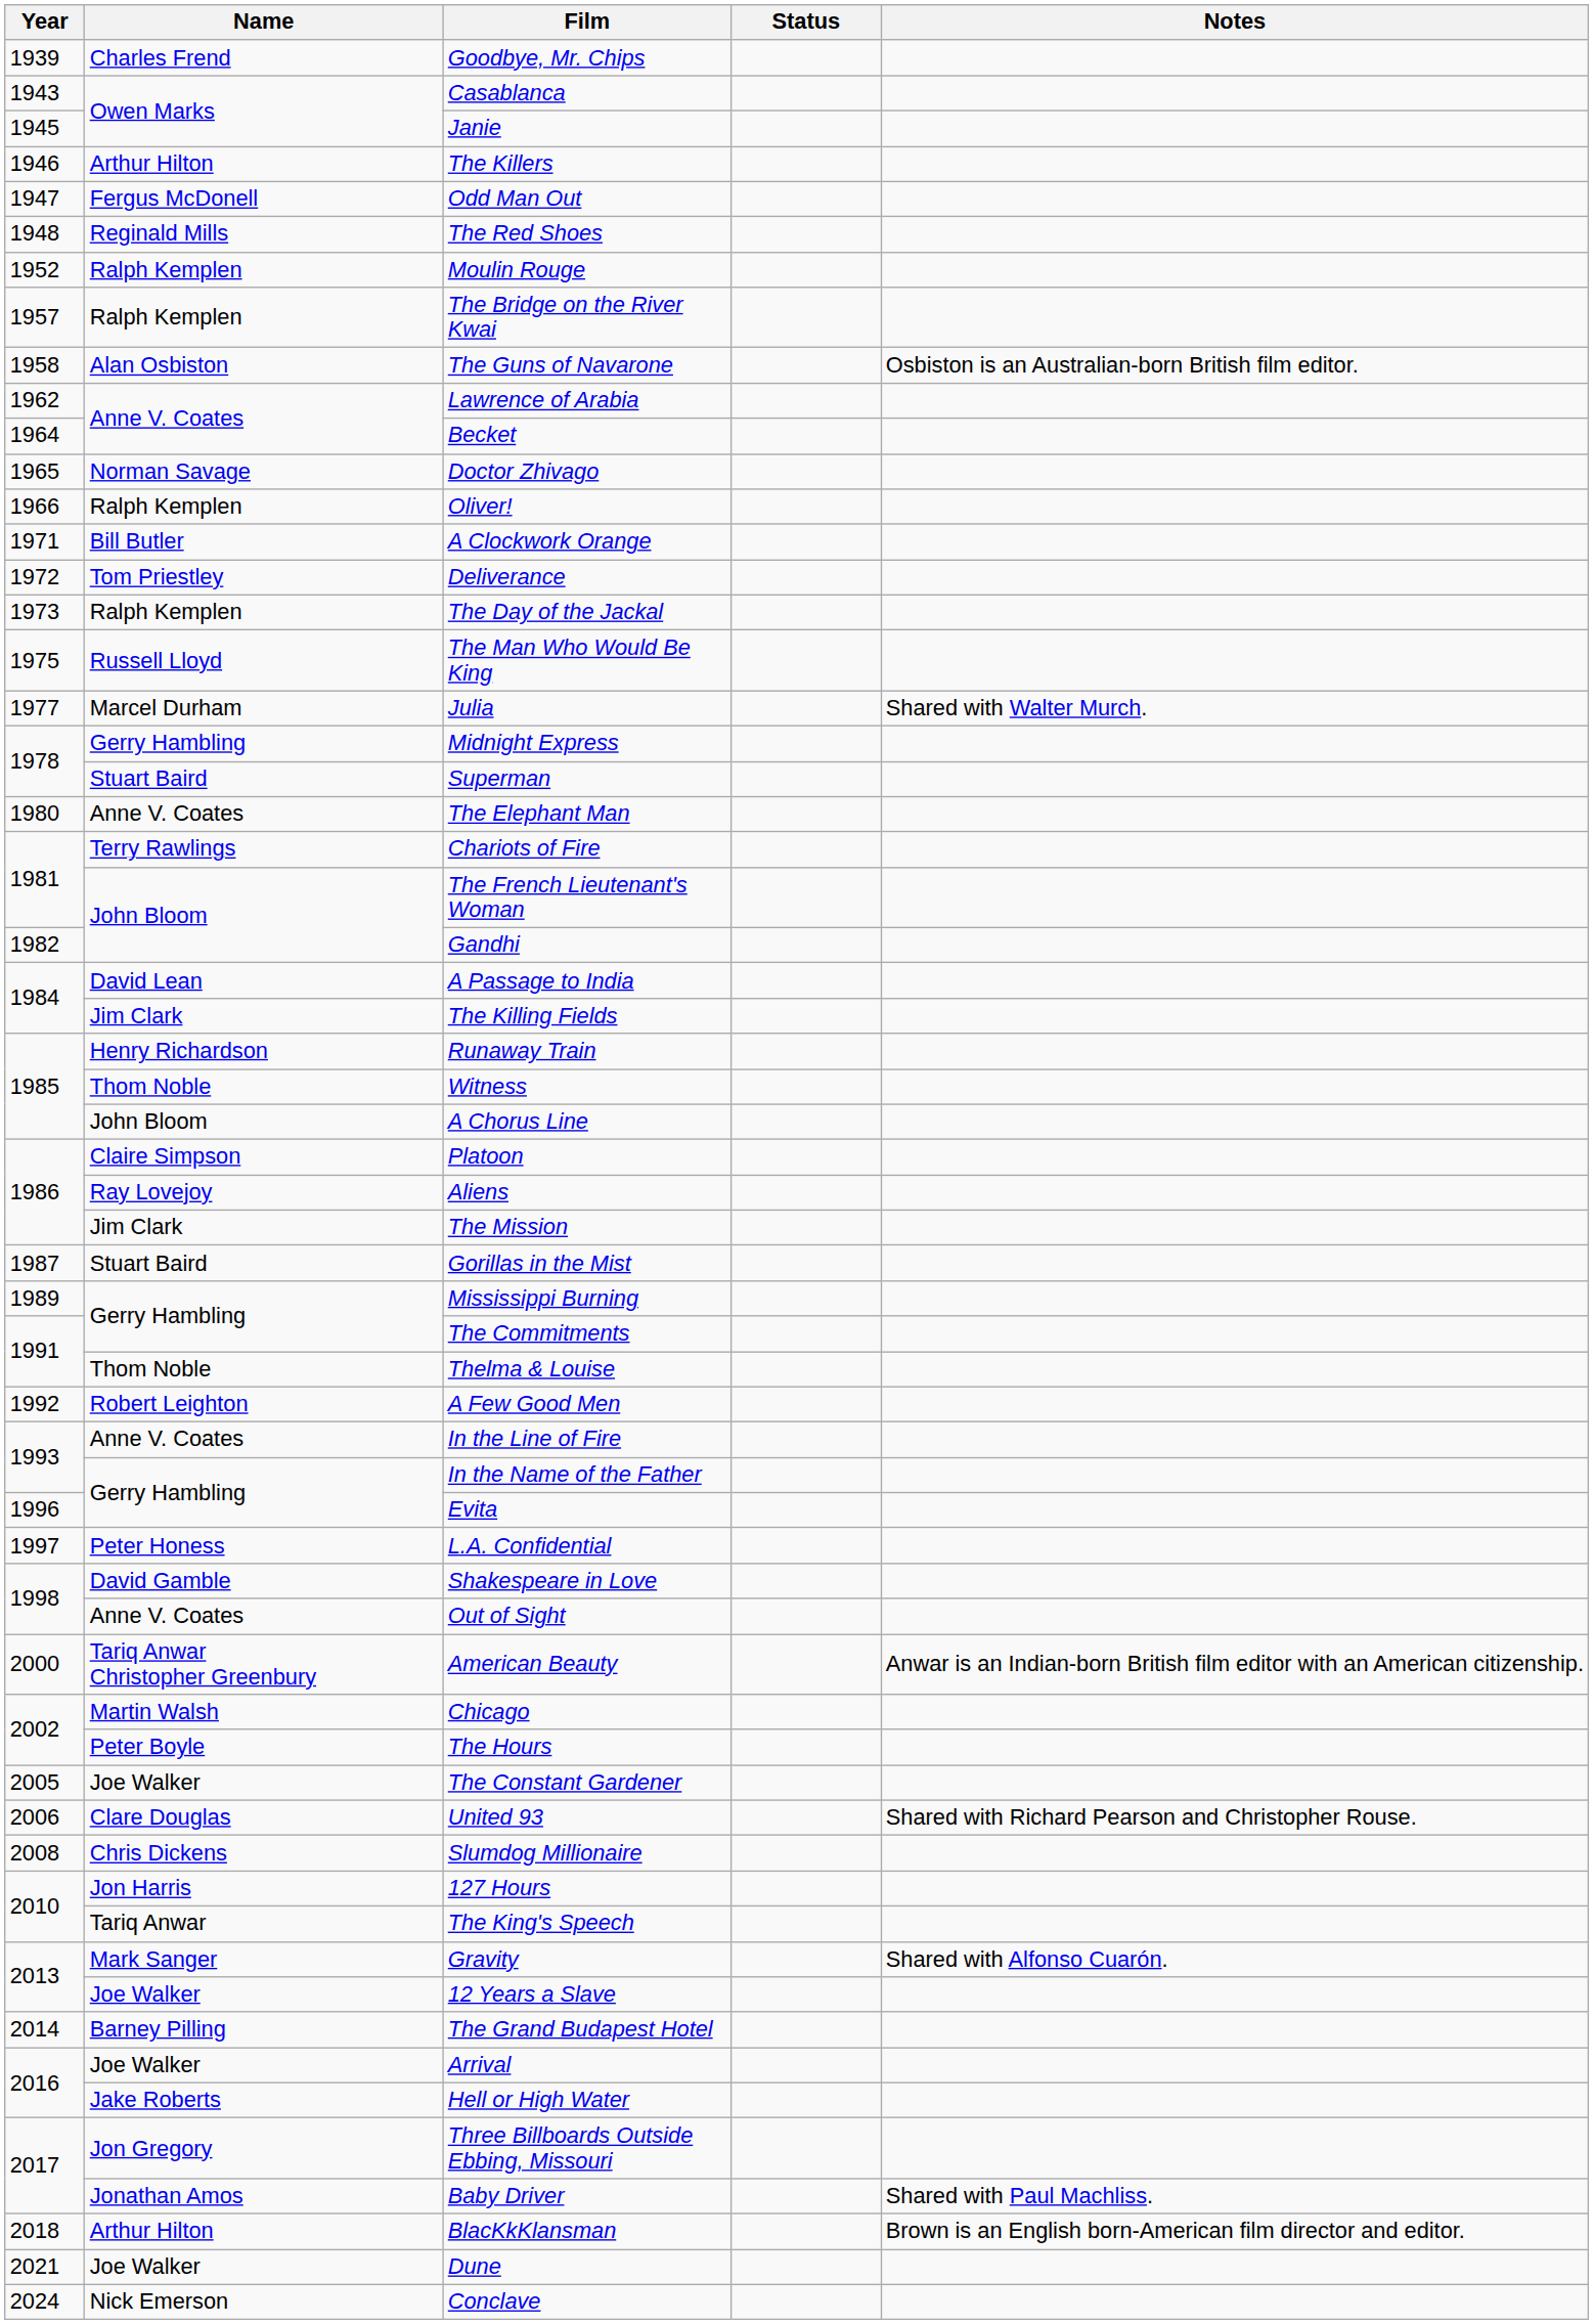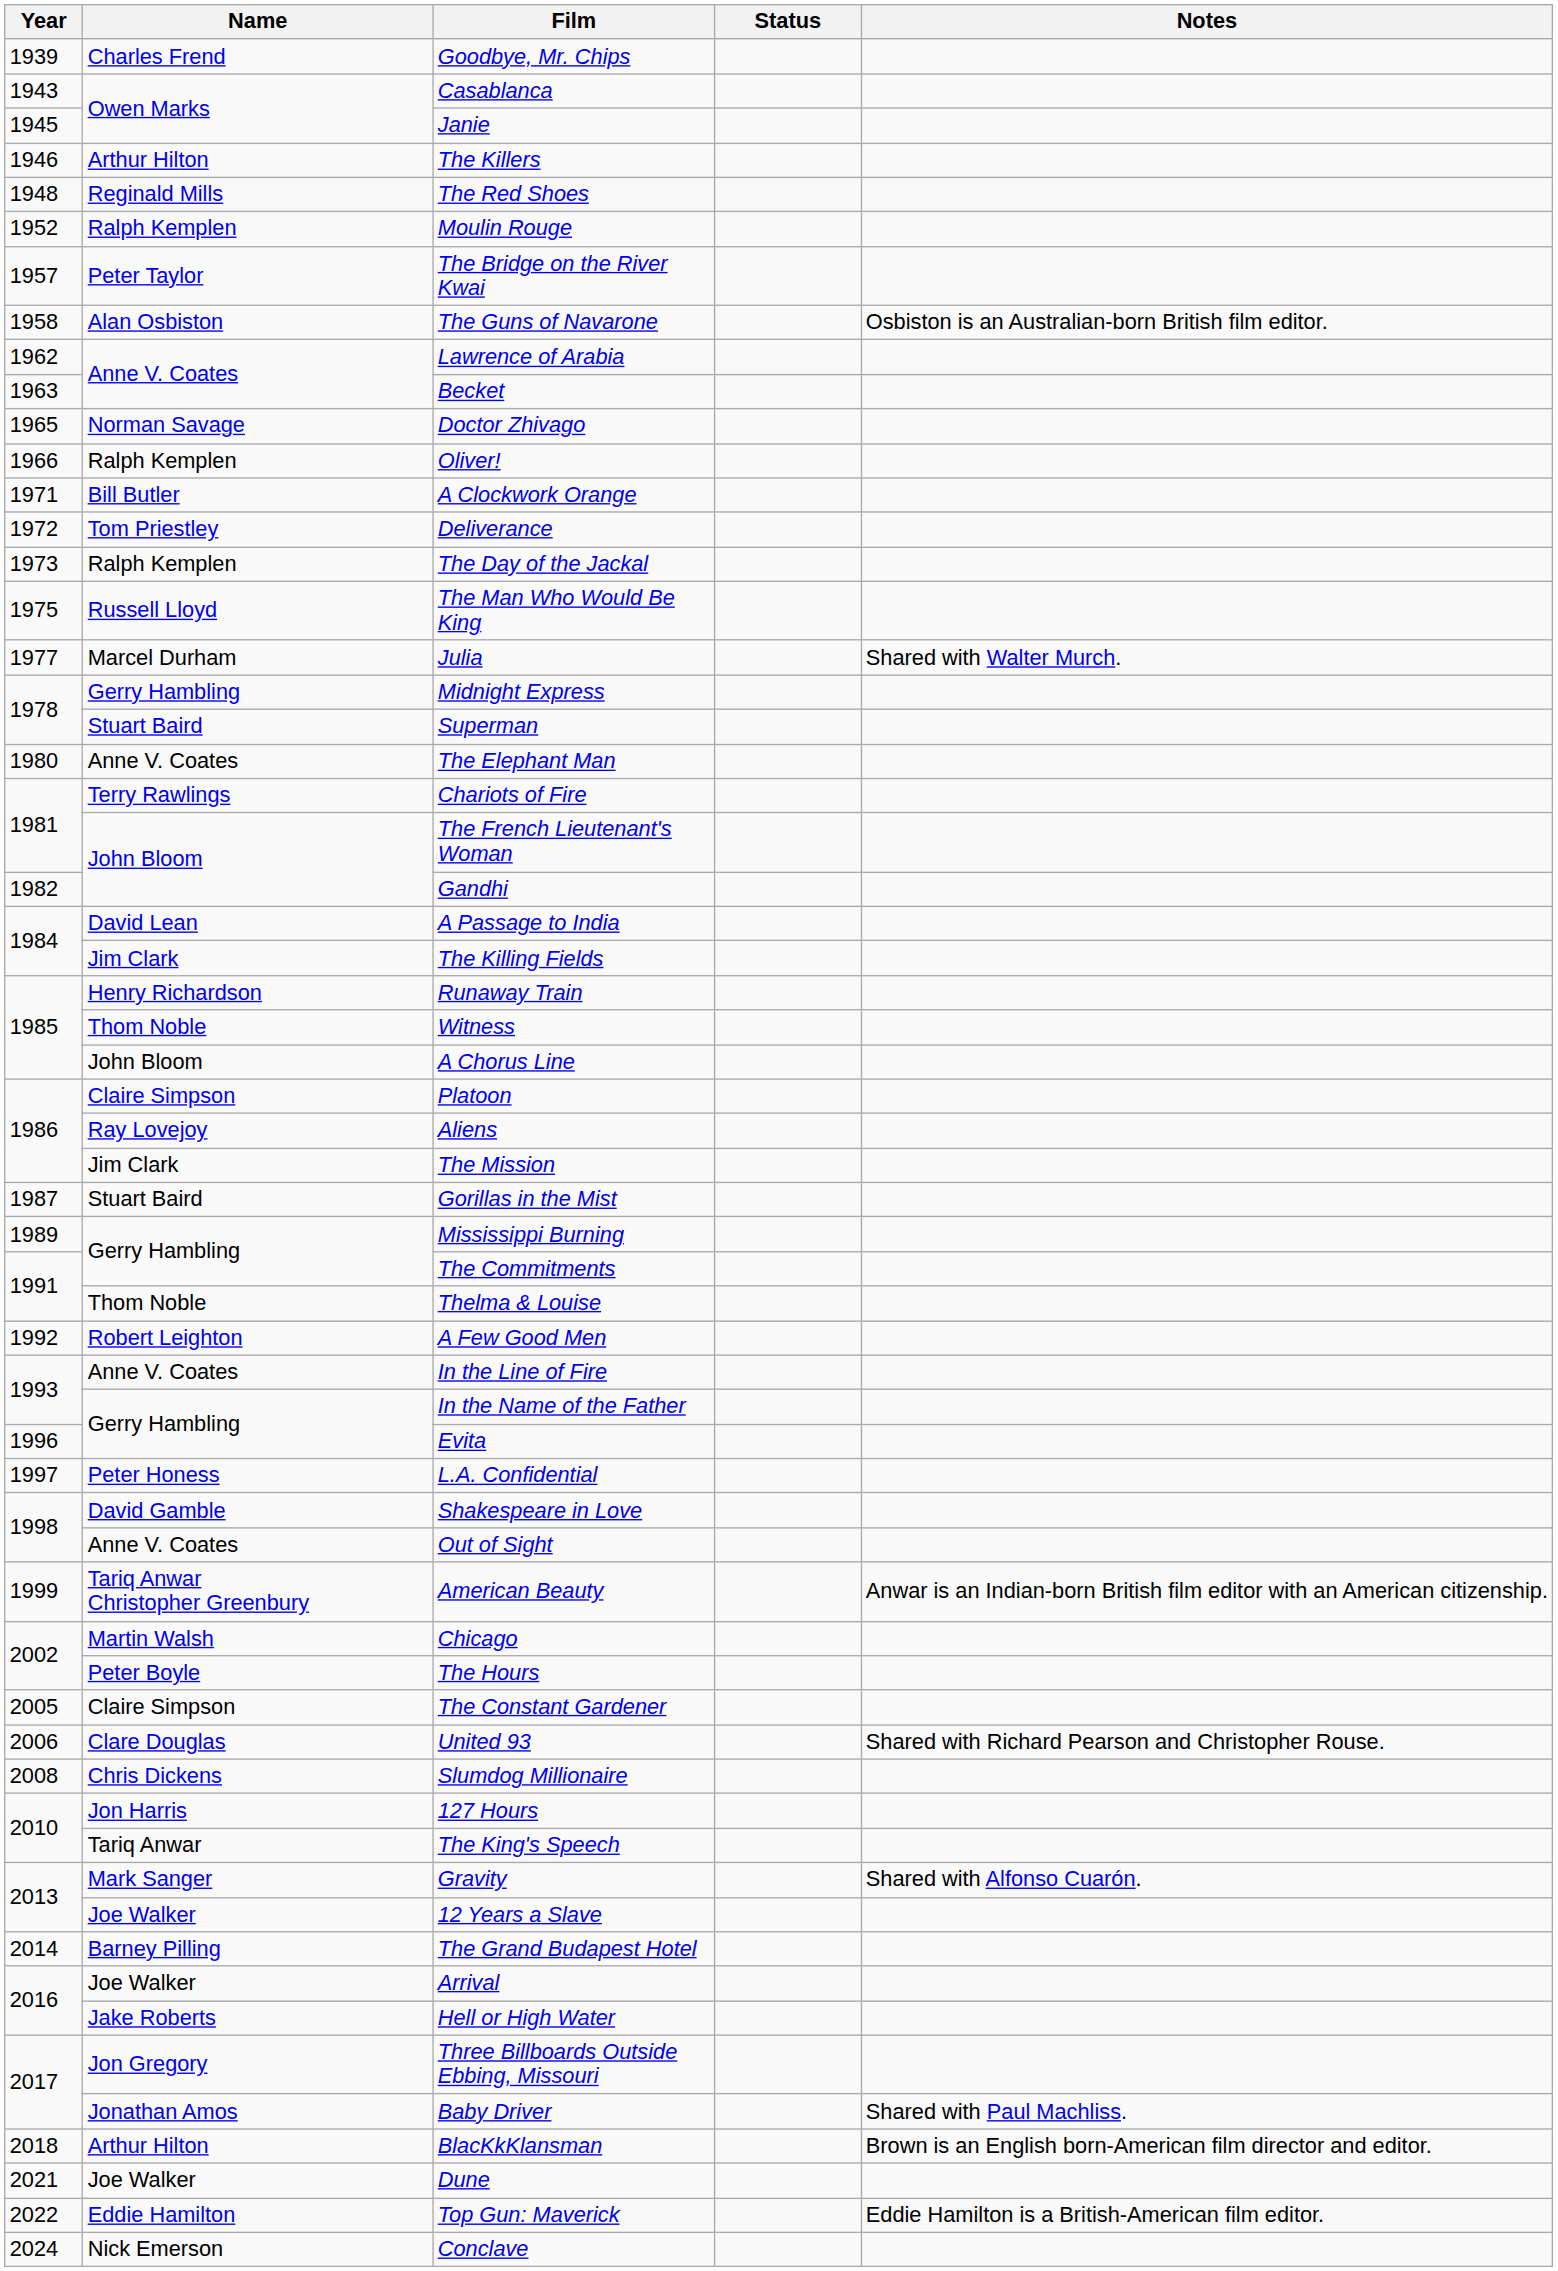 <table class="wikitable">
 <tr style="background:#ebf5ff;">
 <th style="width:050px;">Year</th>
 <th style="width:250px;">Name</th>
 <th style="width:200px;">Film</th>
 <th style="width:100px;">Status</th>
 <th>Notes</th>
 </tr>
 <tr>
 <td>1939</td>
 <td><a href='#'>Charles Frend</a></td>
 <td><a href='#'><em>Goodbye, Mr. Chips</em></a></td>
 <td></td>
 <td></td>
 </tr>
 <tr>
 <td>1943</td>
 <td rowspan="2"><a href='#'>Owen Marks</a></td>
 <td><a href='#'><em>Casablanca</em></a></td>
 <td></td>
 <td></td>
 </tr>
 <tr>
 <td>1945</td>
 <td><a href='#'><em>Janie</em></a></td>
 <td></td>
 <td></td>
 </tr>
 <tr>
 <td>1946</td>
 <td><a href='#'>Arthur Hilton</a></td>
 <td><a href='#'><em>The Killers</em></a></td>
 <td></td>
 <td></td>
 </tr>
 <tr>
-<td>1947</td>
-<td><a href='#'>Fergus McDonell</a></td>
-<td><em><a href='#'>Odd Man Out</a></em></td>
-<td></td>
-<td></td>
-</tr>
-<tr>
 <td>1948</td>
 <td><a href='#'>Reginald Mills</a></td>
 <td><a href='#'><em>The Red Shoes</em></a></td>
 <td></td>
 <td></td>
 </tr>
 <tr>
 <td>1952</td>
 <td><a href='#'>Ralph Kemplen</a></td>
 <td><a href='#'><em>Moulin Rouge</em></a></td>
 <td></td>
 <td></td>
 </tr>
 <tr>
 <td>1957</td>
-<td>Ralph Kemplen</td>
+<td><a href='#'>Peter Taylor</a></td>
 <td><em><a href='#'>The Bridge on the River Kwai</a></em></td>
 <td></td>
 <td></td>
 </tr>
 <tr>
 <td>1958</td>
 <td><a href='#'>Alan Osbiston</a></td>
 <td><a href='#'><em>The Guns of Navarone</em></a></td>
 <td></td>
 <td>Osbiston is an Australian-born British film editor.</td>
 </tr>
 <tr>
 <td>1962</td>
 <td rowspan="2"><a href='#'>Anne V. Coates</a></td>
 <td><em><a href='#'>Lawrence of Arabia</a></em></td>
 <td></td>
 <td></td>
 </tr>
 <tr>
-<td>1964</td>
+<td>1963</td>
 <td><a href='#'><em>Becket</em></a></td>
 <td></td>
 <td></td>
 </tr>
 <tr>
 <td>1965</td>
 <td><a href='#'>Norman Savage</a></td>
 <td><a href='#'><em>Doctor Zhivago</em></a></td>
 <td></td>
 <td></td>
 </tr>
 <tr>
 <td>1966</td>
 <td>Ralph Kemplen</td>
 <td><a href='#'><em>Oliver!</em></a></td>
 <td></td>
 <td></td>
 </tr>
 <tr>
 <td>1971</td>
 <td><a href='#'>Bill Butler</a></td>
 <td><a href='#'><em>A Clockwork Orange</em></a></td>
 <td></td>
 <td></td>
 </tr>
 <tr>
 <td>1972</td>
 <td><a href='#'>Tom Priestley</a></td>
 <td><em><a href='#'>Deliverance</a></em></td>
 <td></td>
 <td></td>
 </tr>
 <tr>
 <td>1973</td>
 <td>Ralph Kemplen</td>
 <td><a href='#'><em>The Day of the Jackal</em></a></td>
 <td></td>
 <td></td>
 </tr>
 <tr>
 <td>1975</td>
 <td><a href='#'>Russell Lloyd</a></td>
 <td><a href='#'><em>The Man Who Would Be King</em></a></td>
 <td></td>
 <td></td>
 </tr>
 <tr>
 <td>1977</td>
 <td>Marcel Durham</td>
 <td><a href='#'><em>Julia</em></a></td>
 <td></td>
 <td>Shared with <a href='#'>Walter Murch</a>.</td>
 </tr>
 <tr>
 <td rowspan="2">1978</td>
 <td><a href='#'>Gerry Hambling</a></td>
 <td><em><a href='#'>Midnight Express</a></em></td>
 <td></td>
 <td></td>
 </tr>
 <tr>
 <td><a href='#'>Stuart Baird</a></td>
 <td><em><a href='#'>Superman</a></em></td>
 <td></td>
 <td></td>
 </tr>
 <tr>
 <td>1980</td>
 <td>Anne V. Coates</td>
 <td><em><a href='#'>The Elephant Man</a></em></td>
 <td></td>
 <td></td>
 </tr>
 <tr>
 <td rowspan="2">1981</td>
 <td><a href='#'>Terry Rawlings</a></td>
 <td><em><a href='#'>Chariots of Fire</a></em></td>
 <td></td>
 <td></td>
 </tr>
 <tr>
 <td rowspan="2"><a href='#'>John Bloom</a></td>
 <td><a href='#'><em>The French Lieutenant's Woman</em></a></td>
 <td></td>
 <td></td>
 </tr>
 <tr>
 <td>1982</td>
 <td><em><a href='#'>Gandhi</a></em></td>
 <td></td>
 <td></td>
 </tr>
 <tr>
 <td rowspan="2">1984</td>
 <td><a href='#'>David Lean</a></td>
 <td><em><a href='#'>A Passage to India</a></em></td>
 <td></td>
 <td></td>
 </tr>
 <tr>
 <td><a href='#'>Jim Clark</a></td>
 <td><em><a href='#'>The Killing Fields</a></em></td>
 <td></td>
 <td></td>
 </tr>
 <tr>
 <td rowspan="3">1985</td>
 <td><a href='#'>Henry Richardson</a></td>
 <td><a href='#'><em>Runaway Train</em></a></td>
 <td></td>
 <td></td>
 </tr>
 <tr>
 <td><a href='#'>Thom Noble</a></td>
 <td><a href='#'><em>Witness</em></a></td>
 <td></td>
 <td></td>
 </tr>
 <tr>
 <td>John Bloom</td>
 <td><a href='#'><em>A Chorus Line</em></a></td>
 <td></td>
 <td></td>
 </tr>
 <tr>
 <td rowspan="3">1986</td>
 <td><a href='#'>Claire Simpson</a></td>
 <td><em><a href='#'>Platoon</a></em></td>
 <td></td>
 <td></td>
 </tr>
 <tr>
 <td><a href='#'>Ray Lovejoy</a></td>
 <td><a href='#'><em>Aliens</em></a></td>
 <td></td>
 <td></td>
 </tr>
 <tr>
 <td>Jim Clark</td>
 <td><a href='#'><em>The Mission</em></a></td>
 <td></td>
 <td></td>
 </tr>
 <tr>
 <td>1987</td>
 <td>Stuart Baird</td>
 <td><em><a href='#'>Gorillas in the Mist</a></em></td>
 <td></td>
 <td></td>
 </tr>
 <tr>
 <td>1989</td>
 <td rowspan="2">Gerry Hambling</td>
 <td><em><a href='#'>Mississippi Burning</a></em></td>
 <td></td>
 <td></td>
 </tr>
 <tr>
 <td rowspan="2">1991</td>
 <td><em><a href='#'>The Commitments</a></em></td>
 <td></td>
 <td></td>
 </tr>
 <tr>
 <td>Thom Noble</td>
 <td><em><a href='#'>Thelma & Louise</a></em></td>
 <td></td>
 <td></td>
 </tr>
 <tr>
 <td>1992</td>
 <td><a href='#'>Robert Leighton</a></td>
 <td><em><a href='#'>A Few Good Men</a></em></td>
 <td></td>
 <td></td>
 </tr>
 <tr>
 <td rowspan="2">1993</td>
 <td>Anne V. Coates</td>
 <td><em><a href='#'>In the Line of Fire</a></em></td>
 <td></td>
 <td></td>
 </tr>
 <tr>
 <td rowspan="2">Gerry Hambling</td>
 <td><em><a href='#'>In the Name of the Father</a></em></td>
 <td></td>
 <td></td>
 </tr>
 <tr>
 <td>1996</td>
 <td><em><a href='#'>Evita</a></em></td>
 <td></td>
 <td></td>
 </tr>
 <tr>
 <td>1997</td>
 <td><a href='#'>Peter Honess</a></td>
 <td><a href='#'><em>L.A. Confidential</em></a></td>
 <td></td>
 <td></td>
 </tr>
 <tr>
 <td rowspan="2">1998</td>
 <td><a href='#'>David Gamble</a></td>
 <td><em><a href='#'>Shakespeare in Love</a></em></td>
 <td></td>
 <td></td>
 </tr>
 <tr>
 <td>Anne V. Coates</td>
 <td><em><a href='#'>Out of Sight</a></em></td>
 <td></td>
 <td></td>
 </tr>
 <tr>
-<td>2000</td>
+<td>1999</td>
 <td><a href='#'>Tariq Anwar</a><br><a href='#'>Christopher Greenbury</a></td>
 <td><a href='#'><em>American Beauty</em></a></td>
 <td></td>
 <td>Anwar is an Indian-born British film editor with an American citizenship.</td>
 </tr>
 <tr>
 <td rowspan="2">2002</td>
 <td><a href='#'>Martin Walsh</a></td>
 <td><em><a href='#'>Chicago</a></em></td>
 <td></td>
 <td></td>
 </tr>
 <tr>
 <td><a href='#'>Peter Boyle</a></td>
 <td><a href='#'><em>The Hours</em></a></td>
 <td></td>
 <td></td>
 </tr>
 <tr>
 <td>2005</td>
-<td>Joe Walker</td>
+<td>Claire Simpson</td>
 <td><a href='#'><em>The Constant Gardener</em></a></td>
 <td></td>
 <td></td>
 </tr>
 <tr>
 <td>2006</td>
 <td><a href='#'>Clare Douglas</a></td>
 <td><a href='#'><em>United 93</em></a></td>
 <td></td>
 <td>Shared with Richard Pearson and Christopher Rouse.</td>
 </tr>
 <tr>
 <td>2008</td>
 <td><a href='#'>Chris Dickens</a></td>
 <td><em><a href='#'>Slumdog Millionaire</a></em></td>
 <td></td>
 <td></td>
 </tr>
 <tr>
 <td rowspan="2">2010</td>
 <td><a href='#'>Jon Harris</a></td>
 <td><em><a href='#'>127 Hours</a></em></td>
 <td></td>
 <td></td>
 </tr>
 <tr>
 <td>Tariq Anwar</td>
 <td><em><a href='#'>The King's Speech</a></em></td>
 <td></td>
 <td></td>
 </tr>
 <tr>
 <td rowspan=2>2013</td>
 <td><a href='#'>Mark Sanger</a></td>
 <td><em><a href='#'>Gravity</a></em></td>
 <td></td>
 <td>Shared with <a href='#'>Alfonso Cuarón</a>.</td>
 </tr>
 <tr>
 <td><a href='#'>Joe Walker</a></td>
 <td><em><a href='#'>12 Years a Slave</a></em></td>
 <td></td>
 <td></td>
 </tr>
 <tr>
 <td>2014</td>
 <td><a href='#'>Barney Pilling</a></td>
 <td><em><a href='#'>The Grand Budapest Hotel</a></em></td>
 <td></td>
 <td></td>
 </tr>
 <tr>
 <td rowspan="2">2016</td>
 <td>Joe Walker</td>
 <td><a href='#'><em>Arrival</em></a></td>
 <td></td>
 <td></td>
 </tr>
 <tr>
 <td><a href='#'>Jake Roberts</a></td>
 <td><a href='#'><em>Hell or High Water</em></a></td>
 <td></td>
 <td></td>
 </tr>
 <tr>
 <td rowspan="2">2017</td>
 <td><a href='#'>Jon Gregory</a></td>
 <td><em><a href='#'>Three Billboards Outside Ebbing, Missouri</a></em></td>
 <td></td>
 <td></td>
 </tr>
 <tr>
 <td><a href='#'>Jonathan Amos</a></td>
 <td><em><a href='#'>Baby Driver</a></em></td>
 <td></td>
 <td>Shared with <a href='#'>Paul Machliss</a>.</td>
 </tr>
 <tr>
 <td>2018</td>
 <td><a href='#'>Arthur Hilton</a></td>
 <td><em><a href='#'>BlacKkKlansman</a></em></td>
 <td></td>
 <td>Brown is an English born-American film director and editor.</td>
 </tr>
 <tr>
 <td>2021</td>
 <td>Joe Walker</td>
 <td><em><a href='#'>Dune</a></em></td>
 <td></td>
 <td></td>
 </tr>
 <tr>
+<td>2022</td>
+<td><a href='#'>Eddie Hamilton</a></td>
+<td><em><a href='#'>Top Gun: Maverick</a></em></td>
+<td></td>
+<td>Eddie Hamilton is a British-American film editor.</td>
+</tr>
+<tr>
 <td>2024</td>
 <td>Nick Emerson</td>
 <td><em><a href='#'>Conclave</a></em></td>
 <td></td>
 <td></td>
 </tr>
 </table>
